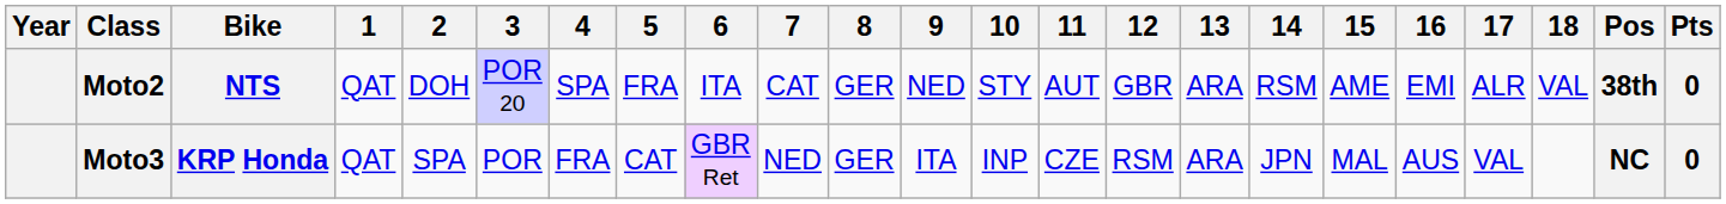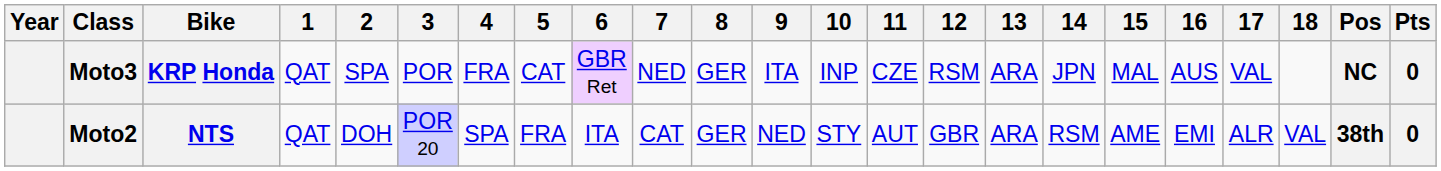 <table class="wikitable" style="text-align:center">
 <tr>
 <th>Year</th>
 <th>Class</th>
 <th>Bike</th>
 <th>1</th>
 <th>2</th>
 <th>3</th>
 <th>4</th>
 <th>5</th>
 <th>6</th>
 <th>7</th>
 <th>8</th>
 <th>9</th>
 <th>10</th>
 <th>11</th>
 <th>12</th>
 <th>13</th>
 <th>14</th>
 <th>15</th>
 <th>16</th>
 <th>17</th>
 <th>18</th>
 <th>Pos</th>
 <th>Pts</th>
 </tr>
 <tr>
+<th align="left"></th>
+<th align="left">Moto3</th>
+<th align="left"><a href='#'>KRP</a> <a href='#'>Honda</a></th>
+<td><a href='#'>QAT</a></td>
+<td><a href='#'>SPA</a></td>
+<td><a href='#'>POR</a></td>
+<td><a href='#'>FRA</a></td>
+<td><a href='#'>CAT</a></td>
+<td style="background:#EFCFFF;"><a href='#'>GBR</a><br><small>Ret</small></td>
+<td><a href='#'>NED</a></td>
+<td><a href='#'>GER</a></td>
+<td><a href='#'>ITA</a></td>
+<td><a href='#'>INP</a></td>
+<td><a href='#'>CZE</a></td>
+<td><a href='#'>RSM</a></td>
+<td><a href='#'>ARA</a></td>
+<td><a href='#'>JPN</a></td>
+<td><a href='#'>MAL</a></td>
+<td><a href='#'>AUS</a></td>
+<td><a href='#'>VAL</a></td>
+<td></td>
+<th>NC</th>
+<th>0</th>
+</tr>
+<tr>
 <th></th>
 <th>Moto2</th>
 <th><a href='#'>NTS</a></th>
 <td style="background:#;"><a href='#'>QAT</a></td>
 <td style="background:#;"><a href='#'>DOH</a></td>
 <td style="background:#cfcfff;"><a href='#'>POR</a><br><small>20</small></td>
 <td style="background:#;"><a href='#'>SPA</a></td>
 <td style="background:#;"><a href='#'>FRA</a></td>
 <td style="background:#;"><a href='#'>ITA</a></td>
 <td style="background:#;"><a href='#'>CAT</a></td>
 <td style="background:#;"><a href='#'>GER</a></td>
 <td style="background:#;"><a href='#'>NED</a></td>
 <td style="background:#;"><a href='#'>STY</a></td>
 <td style="background:#;"><a href='#'>AUT</a></td>
 <td style="background:#;"><a href='#'>GBR</a></td>
 <td style="background:#;"><a href='#'>ARA</a></td>
 <td style="background:#;"><a href='#'>RSM</a></td>
 <td style="background:#;"><a href='#'>AME</a></td>
 <td style="background:#;"><a href='#'>EMI</a></td>
 <td style="background:#;"><a href='#'>ALR</a></td>
 <td style="background:#;"><a href='#'>VAL</a></td>
 <th>38th</th>
 <th>0</th>
 </tr>
-<tr>
-<th align="left"></th>
-<th align="left">Moto3</th>
-<th align="left"><a href='#'>KRP</a> <a href='#'>Honda</a></th>
-<td><a href='#'>QAT</a></td>
-<td><a href='#'>SPA</a></td>
-<td><a href='#'>POR</a></td>
-<td><a href='#'>FRA</a></td>
-<td><a href='#'>CAT</a></td>
-<td style="background:#EFCFFF;"><a href='#'>GBR</a><br><small>Ret</small></td>
-<td><a href='#'>NED</a></td>
-<td><a href='#'>GER</a></td>
-<td><a href='#'>ITA</a></td>
-<td><a href='#'>INP</a></td>
-<td><a href='#'>CZE</a></td>
-<td><a href='#'>RSM</a></td>
-<td><a href='#'>ARA</a></td>
-<td><a href='#'>JPN</a></td>
-<td><a href='#'>MAL</a></td>
-<td><a href='#'>AUS</a></td>
-<td><a href='#'>VAL</a></td>
-<td></td>
-<th>NC</th>
-<th>0</th>
-</tr>
 </table>
